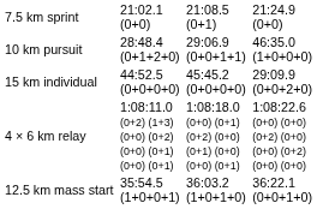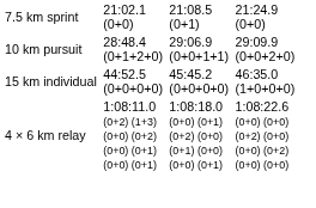 <table>
 <tr>
 <td>7.5 km sprint<br></td>
 <td></td>
 <td>21:02.1<br>(0+0)</td>
 <td></td>
 <td>21:08.5<br>(0+1)</td>
 <td></td>
 <td>21:24.9<br>(0+0)</td>
 </tr>
 <tr>
 <td>10 km pursuit<br></td>
 <td></td>
 <td>28:48.4<br>(0+1+2+0)</td>
 <td></td>
 <td>29:06.9<br>(0+0+1+1)</td>
 <td></td>
-<td>46:35.0<br>(1+0+0+0)</td>
+<td>29:09.9<br>(0+0+2+0)</td>
 </tr>
 <tr>
 <td>15 km individual<br></td>
 <td></td>
 <td>44:52.5<br>(0+0+0+0)</td>
 <td></td>
 <td>45:45.2<br>(0+0+0+0)</td>
 <td></td>
-<td>29:09.9<br>(0+0+2+0)</td>
+<td>46:35.0<br>(1+0+0+0)</td>
 </tr>
 <tr>
 <td>4 × 6 km relay<br></td>
 <td></td>
 <td>1:08:11.0<br><small>(0+2) (1+3)<br>(0+0) (0+2)<br>(0+0) (0+1)<br>(0+0) (0+1)</small></td>
 <td></td>
 <td>1:08:18.0<br><small>(0+0) (0+1)<br>(0+2) (0+0)<br>(0+1) (0+0)<br>(0+0) (0+1)</small></td>
 <td></td>
 <td>1:08:22.6<br><small>(0+0) (0+0)<br>(0+2) (0+0)<br>(0+0) (0+2)<br>(0+0) (0+0)</small></td>
 </tr>
-<tr>
-<td>12.5 km mass start<br></td>
-<td></td>
-<td>35:54.5<br>(1+0+0+1)</td>
-<td></td>
-<td>36:03.2<br>(1+0+1+0)</td>
-<td></td>
-<td>36:22.1<br>(0+0+1+0)</td>
-</tr>
 </table>
